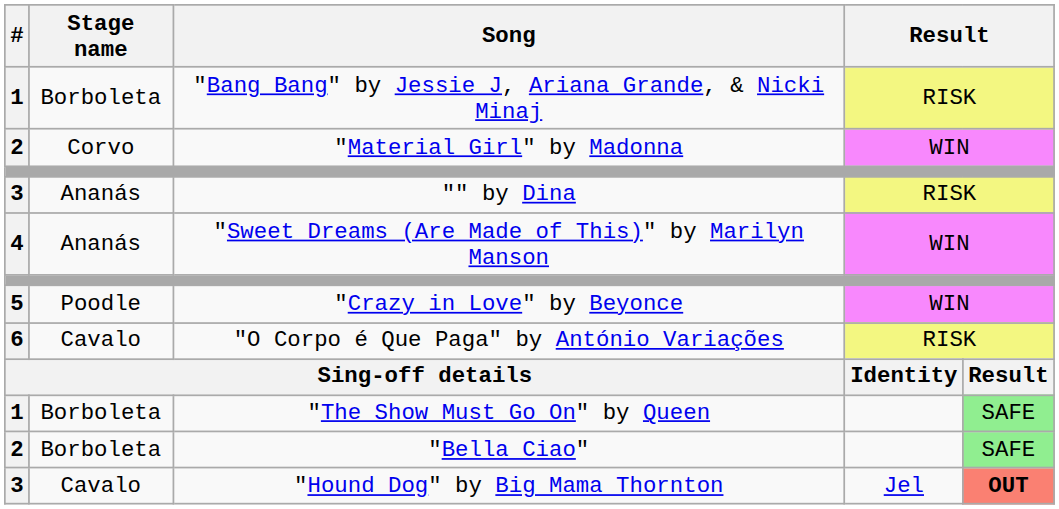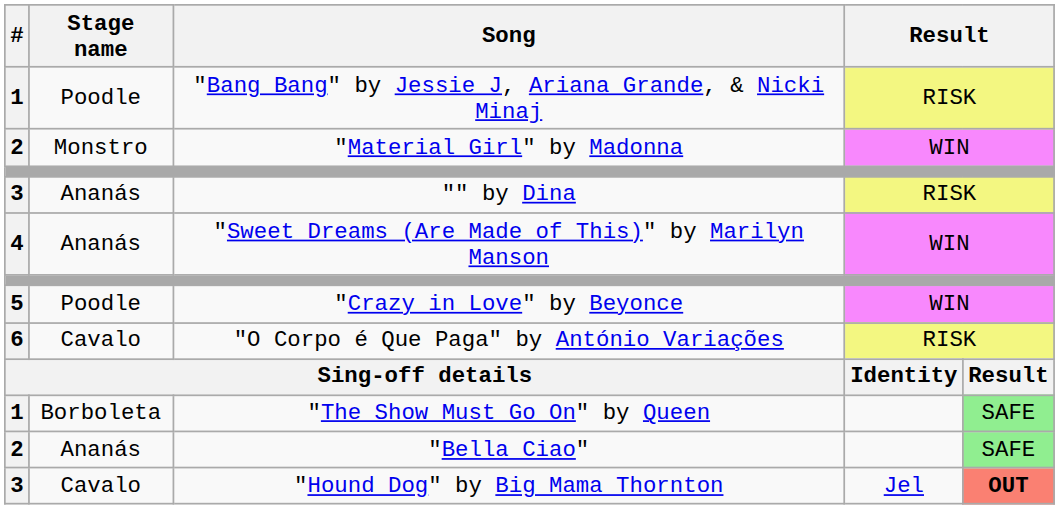 <table class="wikitable plainrowheaders" style="text-align: center;">
 <tr>
 <th>#</th>
 <th>Stage name</th>
 <th>Song</th>
 <th colspan=2>Result</th>
 </tr>
 <tr>
 <th>1</th>
-<td>Borboleta</td>
+<td>Poodle</td>
 <td>"<a href='#'>Bang Bang</a>" by <a href='#'>Jessie J</a>, <a href='#'>Ariana Grande</a>, & <a href='#'>Nicki Minaj</a></td>
 <td colspan=2 bgcolor="#F3F781">RISK</td>
 </tr>
 <tr>
 <th>2</th>
-<td>Corvo</td>
+<td>Monstro</td>
 <td>"<a href='#'>Material Girl</a>" by <a href='#'>Madonna</a></td>
 <td colspan=2 bgcolor="#F888FD">WIN</td>
 </tr>
 <tr>
 <td colspan="5" style="background:darkgray"></td>
 </tr>
 <tr>
 <th>3</th>
 <td>Ananás</td>
 <td>"" by <a href='#'>Dina</a></td>
 <td colspan=2 bgcolor="#F3F781">RISK</td>
 </tr>
 <tr>
 <th>4</th>
 <td>Ananás</td>
 <td>"<a href='#'>Sweet Dreams (Are Made of This)</a>" by <a href='#'>Marilyn Manson</a></td>
 <td colspan=2 bgcolor="#F888FD">WIN</td>
 </tr>
 <tr>
 <td colspan="5" style="background:darkgray"></td>
 </tr>
 <tr>
 <th>5</th>
 <td>Poodle</td>
 <td>"<a href='#'>Crazy in Love</a>" by <a href='#'>Beyonce</a></td>
 <td colspan=2 bgcolor="#F888FD">WIN</td>
 </tr>
 <tr>
 <th>6</th>
 <td>Cavalo</td>
 <td>"O Corpo é Que Paga" by <a href='#'>António Variações</a></td>
 <td colspan=2 bgcolor="#F3F781">RISK</td>
 </tr>
 <tr>
 <th colspan="3">Sing-off details</th>
 <th>Identity</th>
 <th>Result</th>
 </tr>
 <tr>
 <th>1</th>
 <td>Borboleta</td>
 <td>"<a href='#'>The Show Must Go On</a>" by <a href='#'>Queen</a></td>
 <td></td>
 <td bgcolor=lightgreen>SAFE</td>
 </tr>
 <tr>
 <th>2</th>
-<td>Borboleta</td>
+<td>Ananás</td>
 <td>"<a href='#'>Bella Ciao</a>"</td>
 <td></td>
 <td bgcolor=lightgreen>SAFE</td>
 </tr>
 <tr>
 <th>3</th>
 <td>Cavalo</td>
 <td>"<a href='#'>Hound Dog</a>" by <a href='#'>Big Mama Thornton</a></td>
 <td><a href='#'>Jel</a></td>
 <td bgcolor=salmon><strong>OUT</strong></td>
 </tr>
 </table>
